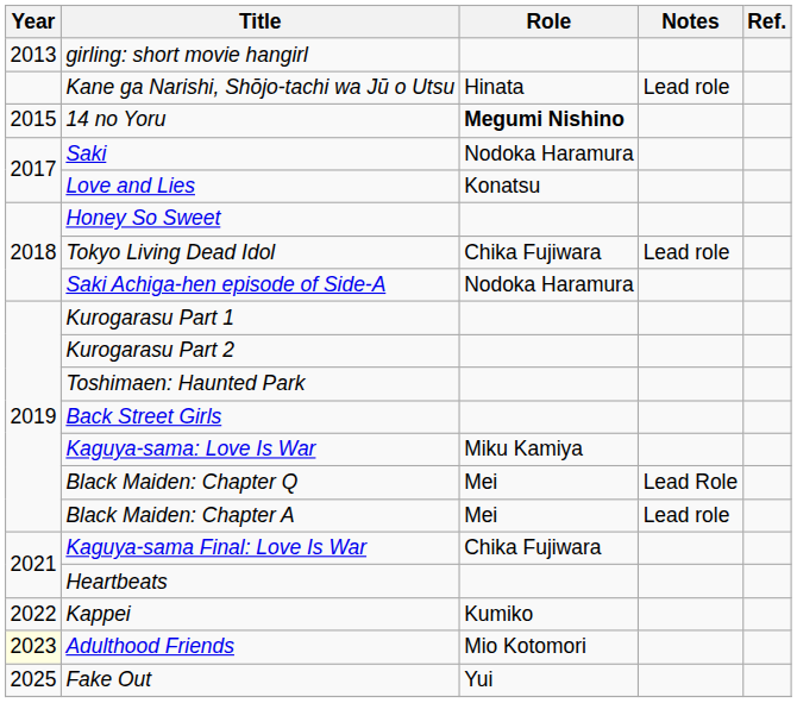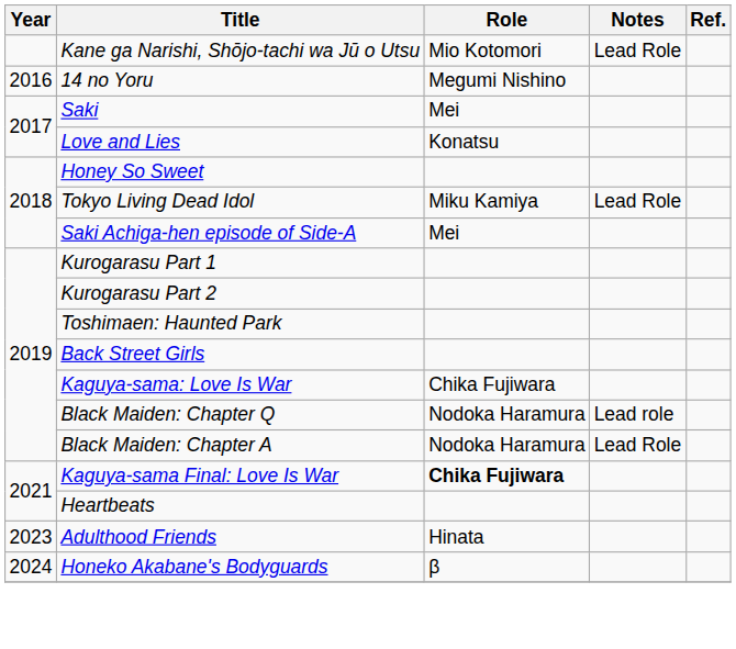 <table class="wikitable">
 <tr>
 <th>Year</th>
 <th>Title</th>
 <th>Role</th>
 <th>Notes</th>
 <th>Ref.</th>
 </tr>
 <tr>
-<td>2013</td>
-<td><em>girling: short movie hangirl</em></td>
 <td></td>
-<td></td>
+<td><em>Kane ga Narishi, Shōjo-tachi wa Jū o Utsu</em></td>
+<td>Mio Kotomori</td>
+<td>Lead Role</td>
 <td></td>
 </tr>
 <tr>
-<td></td>
-<td><em>Kane ga Narishi, Shōjo-tachi wa Jū o Utsu</em></td>
-<td>Hinata</td>
-<td>Lead role</td>
-<td></td>
-</tr>
-<tr>
-<td>2015</td>
+<td>2016</td>
 <td><em>14 no Yoru</em></td>
-<td><strong>Megumi Nishino</strong></td>
+<td>Megumi Nishino</td>
 <td></td>
 <td></td>
 </tr>
 <tr>
 <td rowspan="2">2017</td>
 <td><em><a href='#'>Saki</a></em></td>
-<td>Nodoka Haramura</td>
+<td>Mei</td>
 <td></td>
 <td></td>
 </tr>
 <tr>
 <td><em><a href='#'>Love and Lies</a></em></td>
 <td>Konatsu</td>
 <td></td>
 <td></td>
 </tr>
 <tr>
 <td rowspan="3">2018</td>
 <td><em><a href='#'>Honey So Sweet</a></em></td>
 <td></td>
 <td></td>
 <td></td>
 </tr>
 <tr>
 <td><em>Tokyo Living Dead Idol</em></td>
-<td>Chika Fujiwara</td>
-<td>Lead role</td>
+<td>Miku Kamiya</td>
+<td>Lead Role</td>
 <td></td>
 </tr>
 <tr>
 <td><em><a href='#'>Saki Achiga-hen episode of Side-A</a></em></td>
-<td>Nodoka Haramura</td>
+<td>Mei</td>
 <td></td>
 <td></td>
 </tr>
 <tr>
 <td rowspan="7">2019</td>
 <td><em>Kurogarasu Part 1</em></td>
 <td></td>
 <td></td>
 <td></td>
 </tr>
 <tr>
 <td><em>Kurogarasu Part 2</em></td>
 <td></td>
 <td></td>
 <td></td>
 </tr>
 <tr>
 <td><em>Toshimaen: Haunted Park</em></td>
 <td></td>
 <td></td>
 <td></td>
 </tr>
 <tr>
 <td><em><a href='#'>Back Street Girls</a></em></td>
 <td></td>
 <td></td>
 <td></td>
 </tr>
 <tr>
 <td><em><a href='#'>Kaguya-sama: Love Is War</a></em></td>
-<td>Miku Kamiya</td>
+<td>Chika Fujiwara</td>
 <td></td>
 <td></td>
 </tr>
 <tr>
 <td><em>Black Maiden: Chapter Q</em></td>
-<td>Mei</td>
-<td>Lead Role</td>
+<td>Nodoka Haramura</td>
+<td>Lead role</td>
 <td></td>
 </tr>
 <tr>
 <td><em>Black Maiden: Chapter A</em></td>
-<td>Mei</td>
-<td>Lead role</td>
+<td>Nodoka Haramura</td>
+<td>Lead Role</td>
 <td></td>
 </tr>
 <tr>
 <td rowspan="2">2021</td>
 <td><em><a href='#'>Kaguya-sama Final: Love Is War</a></em></td>
-<td>Chika Fujiwara</td>
+<td><strong>Chika Fujiwara</strong></td>
 <td></td>
 <td></td>
 </tr>
 <tr>
 <td><em>Heartbeats</em></td>
 <td></td>
 <td></td>
 <td></td>
 </tr>
 <tr>
-<td>2022</td>
-<td><em>Kappei</em></td>
-<td>Kumiko</td>
+<td>2023</td>
+<td><em><a href='#'>Adulthood Friends</a></em></td>
+<td>Hinata</td>
 <td></td>
 <td></td>
 </tr>
 <tr>
-<td style="background: lightyellow;">2023</td>
-<td><em><a href='#'>Adulthood Friends</a></em></td>
-<td>Mio Kotomori</td>
-<td></td>
-<td></td>
-</tr>
-<tr>
-<td>2025</td>
-<td><em>Fake Out</em></td>
-<td>Yui</td>
+<td>2024</td>
+<td><em><a href='#'>Honeko Akabane's Bodyguards</a></em></td>
+<td>β</td>
 <td></td>
 <td></td>
 </tr>
 <tr>
 </tr>
 </table>
